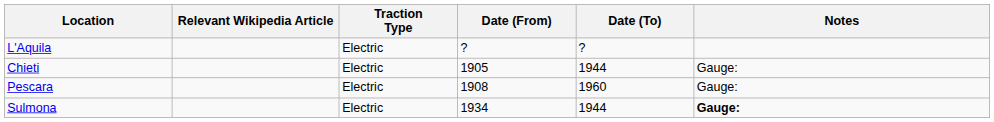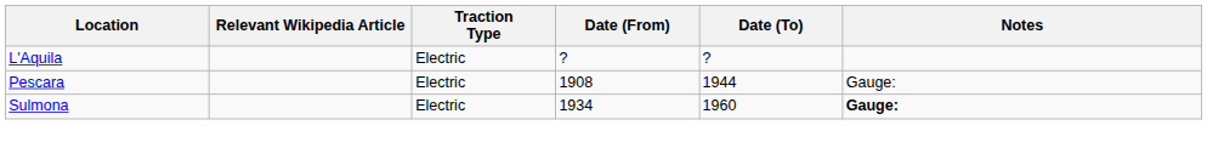 <table class="wikitable" style="width:100%;">
 <tr>
 <th style="width:17%;">Location</th>
 <th style="width:17%;">Relevant Wikipedia Article</th>
 <th style="width:12%;">Traction<br>Type</th>
 <th style="width:12%;">Date (From)</th>
 <th style="width:12%;">Date (To)</th>
 <th style="width:30%;">Notes</th>
 </tr>
 <tr>
 <td><a href='#'>L'Aquila</a></td>
 <td> </td>
 <td>Electric</td>
 <td>?</td>
 <td>?</td>
 <td> </td>
 </tr>
 <tr>
-<td><a href='#'>Chieti</a></td>
-<td> </td>
-<td>Electric</td>
-<td>1905</td>
-<td>1944</td>
-<td>Gauge: <br></td>
-</tr>
-<tr>
 <td><a href='#'>Pescara</a></td>
 <td> </td>
 <td>Electric</td>
 <td>1908</td>
-<td>1960</td>
+<td>1944</td>
 <td>Gauge: </td>
 </tr>
 <tr>
 <td><a href='#'>Sulmona</a></td>
 <td> </td>
 <td>Electric</td>
 <td>1934</td>
-<td>1944</td>
+<td>1960</td>
 <td><strong>Gauge: </strong></td>
 </tr>
 </table>
